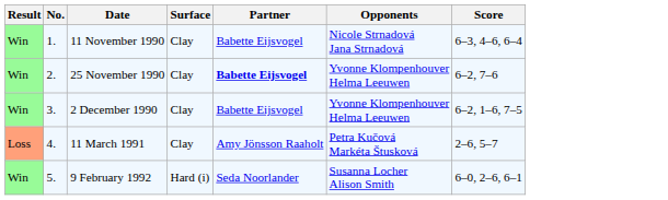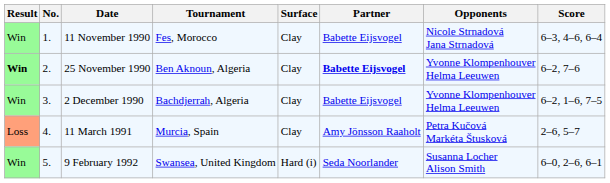 <table class="sortable wikitable" style=font-size:97%>
 <tr>
 <th>Result</th>
 <th>No.</th>
 <th>Date</th>
+<th>Tournament</th>
 <th>Surface</th>
 <th>Partner</th>
 <th>Opponents</th>
 <th>Score</th>
 </tr>
 <tr style="background:#f0f8ff;">
 <td style="background:#98fb98;">Win</td>
 <td>1.</td>
 <td>11 November 1990</td>
+<td><a href='#'>Fes</a>, Morocco</td>
 <td>Clay</td>
 <td> <a href='#'>Babette Eijsvogel</a></td>
 <td> <a href='#'>Nicole Strnadová</a> <br>  <a href='#'>Jana Strnadová</a></td>
 <td>6–3, 4–6, 6–4</td>
 </tr>
 <tr style="background:#f0f8ff;">
-<td style="background:#98fb98;">Win</td>
+<td style="background:#98fb98;"><strong>Win</strong></td>
 <td>2.</td>
 <td>25 November 1990</td>
+<td><a href='#'>Ben Aknoun</a>, Algeria</td>
 <td>Clay</td>
 <td><strong> <a href='#'>Babette Eijsvogel</a></strong></td>
 <td> <a href='#'>Yvonne Klompenhouver</a> <br>  <a href='#'>Helma Leeuwen</a></td>
 <td>6–2, 7–6</td>
 </tr>
 <tr style="background:#f0f8ff;">
 <td style="background:#98fb98;">Win</td>
 <td>3.</td>
 <td>2 December 1990</td>
+<td><a href='#'>Bachdjerrah</a>, Algeria</td>
 <td>Clay</td>
 <td> <a href='#'>Babette Eijsvogel</a></td>
 <td> <a href='#'>Yvonne Klompenhouver</a> <br>  <a href='#'>Helma Leeuwen</a></td>
 <td>6–2, 1–6, 7–5</td>
 </tr>
 <tr style="background:#f0f8ff;">
 <td style="background:#ffa07a;">Loss</td>
 <td>4.</td>
 <td>11 March 1991</td>
+<td><a href='#'>Murcia</a>, Spain</td>
 <td>Clay</td>
 <td> <a href='#'>Amy Jönsson Raaholt</a></td>
 <td> <a href='#'>Petra Kučová</a> <br>  <a href='#'>Markéta Štusková</a></td>
 <td>2–6, 5–7</td>
 </tr>
 <tr style="background:#f0f8ff;">
 <td style="background:#98fb98;">Win</td>
 <td>5.</td>
 <td>9 February 1992</td>
+<td><a href='#'>Swansea</a>, United Kingdom</td>
 <td>Hard (i)</td>
 <td> <a href='#'>Seda Noorlander</a></td>
 <td> <a href='#'>Susanna Locher</a> <br>  <a href='#'>Alison Smith</a></td>
 <td>6–0, 2–6, 6–1</td>
 </tr>
 </table>
